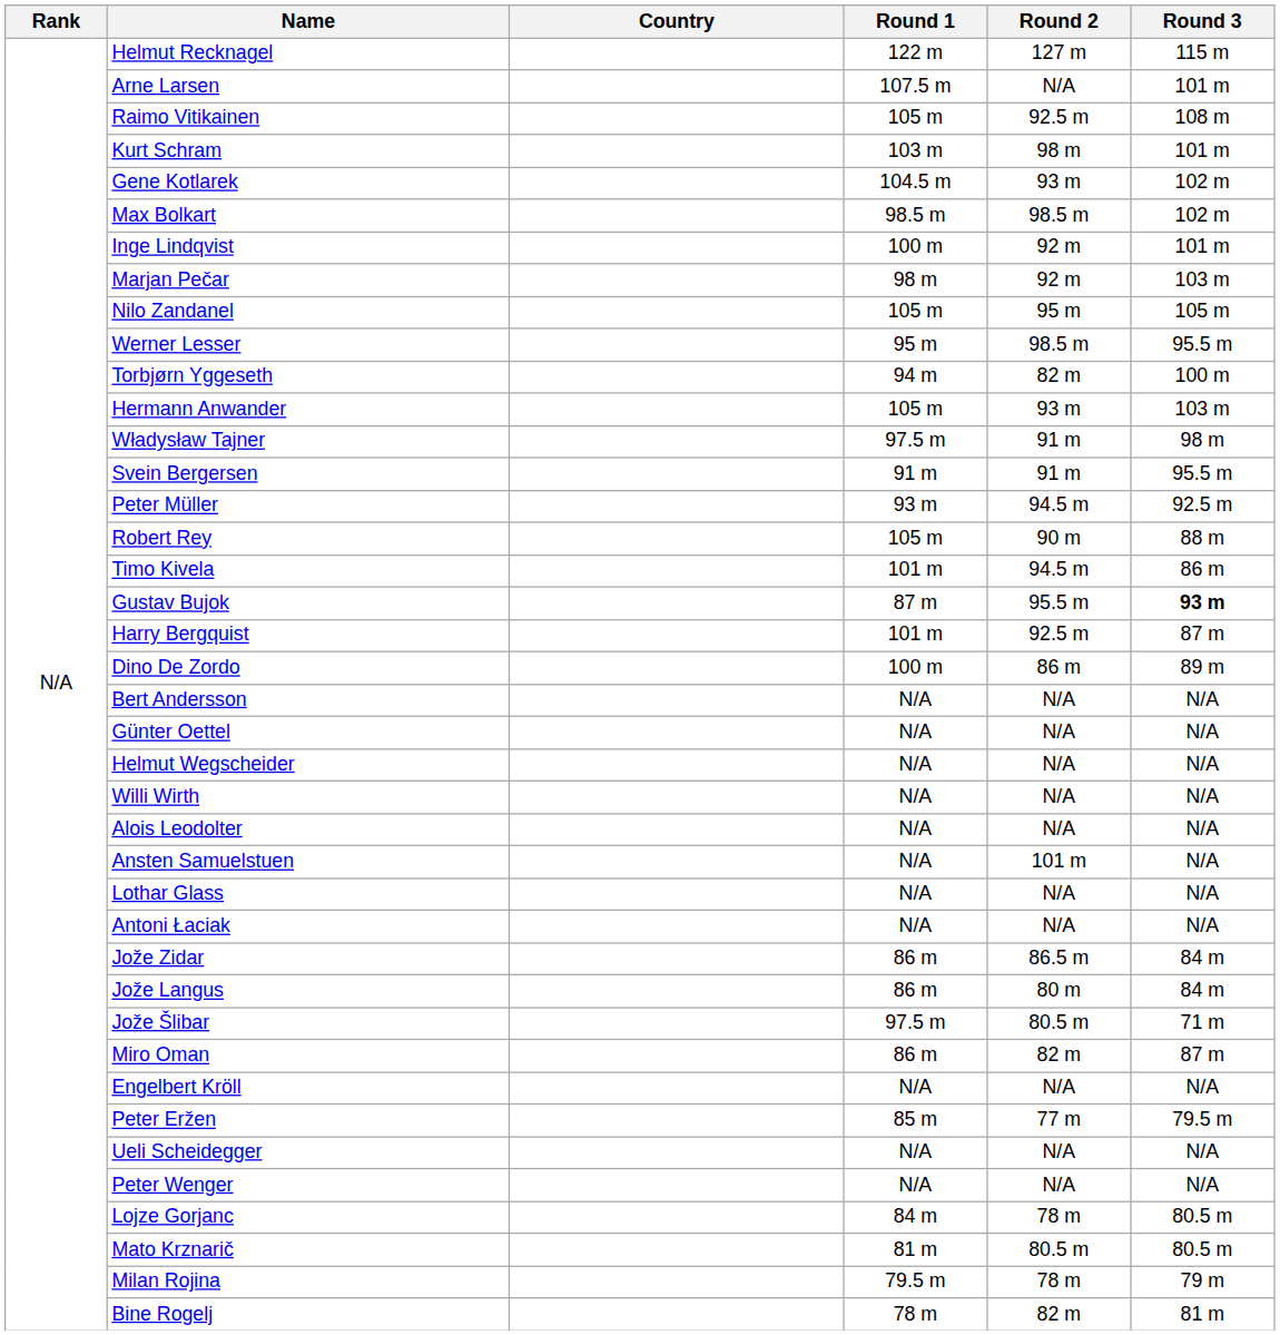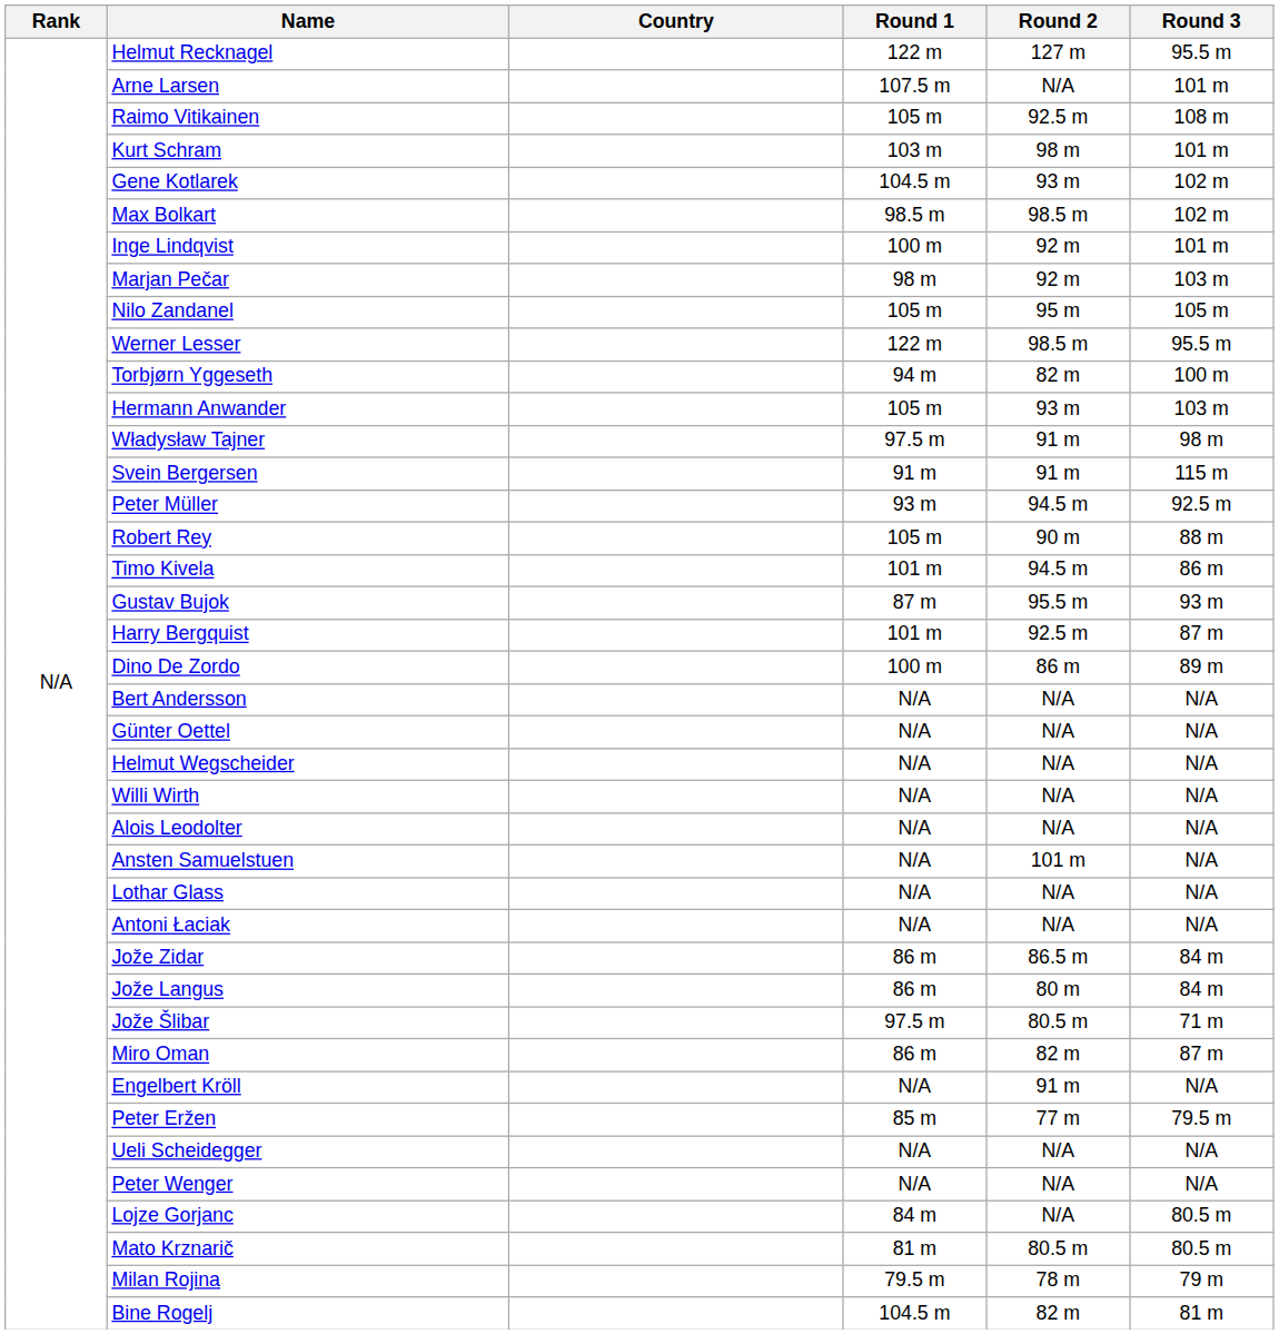 <table class="wikitable sortable" style="background:#fff; font-size:86%; width:70%; line-height:16px; border:grey solid 1px; border-collapse:collapse;">
 <tr>
 <th width="30">Rank</th>
 <th width="152">Name</th>
 <th width="125">Country</th>
 <th width="50">Round 1</th>
 <th width="50">Round 2</th>
 <th width="50">Round 3</th>
 </tr>
 <tr>
 <td align=center rowspan=40>N/A</td>
 <td><a href='#'>Helmut Recknagel</a></td>
 <td></td>
 <td align=center>122 m</td>
 <td align=center>127 m</td>
-<td align=center>115 m</td>
+<td align=center>95.5 m</td>
 </tr>
 <tr>
 <td><a href='#'>Arne Larsen</a></td>
 <td></td>
 <td align=center>107.5 m</td>
 <td align=center>N/A</td>
 <td align=center>101 m</td>
 </tr>
 <tr>
 <td><a href='#'>Raimo Vitikainen</a></td>
 <td></td>
 <td align=center>105 m</td>
 <td align=center>92.5 m</td>
 <td align=center>108 m</td>
 </tr>
 <tr>
 <td><a href='#'>Kurt Schram</a></td>
 <td></td>
 <td align=center>103 m</td>
 <td align=center>98 m</td>
 <td align=center>101 m</td>
 </tr>
 <tr>
 <td><a href='#'>Gene Kotlarek</a></td>
 <td></td>
 <td align=center>104.5 m</td>
 <td align=center>93 m</td>
 <td align=center>102 m</td>
 </tr>
 <tr>
 <td><a href='#'>Max Bolkart</a></td>
 <td></td>
 <td align=center>98.5 m</td>
 <td align=center>98.5 m</td>
 <td align=center>102 m</td>
 </tr>
 <tr>
 <td><a href='#'>Inge Lindqvist</a></td>
 <td></td>
 <td align=center>100 m</td>
 <td align=center>92 m</td>
 <td align=center>101 m</td>
 </tr>
 <tr>
 <td><a href='#'>Marjan Pečar</a></td>
 <td></td>
 <td align=center>98 m</td>
 <td align=center>92 m</td>
 <td align=center>103 m</td>
 </tr>
 <tr>
 <td><a href='#'>Nilo Zandanel</a></td>
 <td></td>
 <td align=center>105 m</td>
 <td align=center>95 m</td>
 <td align=center>105 m</td>
 </tr>
 <tr>
 <td><a href='#'>Werner Lesser</a></td>
 <td></td>
-<td align=center>95 m</td>
+<td align=center>122 m</td>
 <td align=center>98.5 m</td>
 <td align=center>95.5 m</td>
 </tr>
 <tr>
 <td><a href='#'>Torbjørn Yggeseth</a></td>
 <td></td>
 <td align=center>94 m</td>
 <td align=center>82 m</td>
 <td align=center>100 m</td>
 </tr>
 <tr>
 <td><a href='#'>Hermann Anwander</a></td>
 <td></td>
 <td align=center>105 m</td>
 <td align=center>93 m</td>
 <td align=center>103 m</td>
 </tr>
 <tr>
 <td><a href='#'>Władysław Tajner</a></td>
 <td></td>
 <td align=center>97.5 m</td>
 <td align=center>91 m</td>
 <td align=center>98 m</td>
 </tr>
 <tr>
 <td><a href='#'>Svein Bergersen</a></td>
 <td></td>
 <td align=center>91 m</td>
 <td align=center>91 m</td>
-<td align=center>95.5 m</td>
+<td align=center>115 m</td>
 </tr>
 <tr>
 <td><a href='#'>Peter Müller</a></td>
 <td></td>
 <td align=center>93 m</td>
 <td align=center>94.5 m</td>
 <td align=center>92.5 m</td>
 </tr>
 <tr>
 <td><a href='#'>Robert Rey</a></td>
 <td></td>
 <td align=center>105 m</td>
 <td align=center>90 m</td>
 <td align=center>88 m</td>
 </tr>
 <tr>
 <td><a href='#'>Timo Kivela</a></td>
 <td></td>
 <td align=center>101 m</td>
 <td align=center>94.5 m</td>
 <td align=center>86 m</td>
 </tr>
 <tr>
 <td><a href='#'>Gustav Bujok</a></td>
 <td></td>
 <td align=center>87 m</td>
 <td align=center>95.5 m</td>
-<td align=center><strong>93 m</strong></td>
+<td align=center>93 m</td>
 </tr>
 <tr>
 <td><a href='#'>Harry Bergquist</a></td>
 <td></td>
 <td align=center>101 m</td>
 <td align=center>92.5 m</td>
 <td align=center>87 m</td>
 </tr>
 <tr>
 <td><a href='#'>Dino De Zordo</a></td>
 <td></td>
 <td align=center>100 m</td>
 <td align=center>86 m</td>
 <td align=center>89 m</td>
 </tr>
 <tr>
 <td><a href='#'>Bert Andersson</a></td>
 <td></td>
 <td align=center>N/A</td>
 <td align=center>N/A</td>
 <td align=center>N/A</td>
 </tr>
 <tr>
 <td><a href='#'>Günter Oettel</a></td>
 <td></td>
 <td align=center>N/A</td>
 <td align=center>N/A</td>
 <td align=center>N/A</td>
 </tr>
 <tr>
 <td><a href='#'>Helmut Wegscheider</a></td>
 <td></td>
 <td align=center>N/A</td>
 <td align=center>N/A</td>
 <td align=center>N/A</td>
 </tr>
 <tr>
 <td><a href='#'>Willi Wirth</a></td>
 <td></td>
 <td align=center>N/A</td>
 <td align=center>N/A</td>
 <td align=center>N/A</td>
 </tr>
 <tr>
 <td><a href='#'>Alois Leodolter</a></td>
 <td></td>
 <td align=center>N/A</td>
 <td align=center>N/A</td>
 <td align=center>N/A</td>
 </tr>
 <tr>
 <td><a href='#'>Ansten Samuelstuen</a></td>
 <td></td>
 <td align=center>N/A</td>
 <td align=center>101 m</td>
 <td align=center>N/A</td>
 </tr>
 <tr>
 <td><a href='#'>Lothar Glass</a></td>
 <td></td>
 <td align=center>N/A</td>
 <td align=center>N/A</td>
 <td align=center>N/A</td>
 </tr>
 <tr>
 <td><a href='#'>Antoni Łaciak</a></td>
 <td></td>
 <td align=center>N/A</td>
 <td align=center>N/A</td>
 <td align=center>N/A</td>
 </tr>
 <tr>
 <td><a href='#'>Jože Zidar</a></td>
 <td></td>
 <td align=center>86 m</td>
 <td align=center>86.5 m</td>
 <td align=center>84 m</td>
 </tr>
 <tr>
 <td><a href='#'>Jože Langus</a></td>
 <td></td>
 <td align=center>86 m</td>
 <td align=center>80 m</td>
 <td align=center>84 m</td>
 </tr>
 <tr>
 <td><a href='#'>Jože Šlibar</a></td>
 <td></td>
 <td align=center>97.5 m</td>
 <td align=center>80.5 m</td>
 <td align=center>71 m</td>
 </tr>
 <tr>
 <td><a href='#'>Miro Oman</a></td>
 <td></td>
 <td align=center>86 m</td>
 <td align=center>82 m</td>
 <td align=center>87 m</td>
 </tr>
 <tr>
 <td><a href='#'>Engelbert Kröll</a></td>
 <td></td>
 <td align=center>N/A</td>
-<td align=center>N/A</td>
+<td align=center>91 m</td>
 <td align=center>N/A</td>
 </tr>
 <tr>
 <td><a href='#'>Peter Eržen</a></td>
 <td></td>
 <td align=center>85 m</td>
 <td align=center>77 m</td>
 <td align=center>79.5 m</td>
 </tr>
 <tr>
 <td><a href='#'>Ueli Scheidegger</a></td>
 <td></td>
 <td align=center>N/A</td>
 <td align=center>N/A</td>
 <td align=center>N/A</td>
 </tr>
 <tr>
 <td><a href='#'>Peter Wenger</a></td>
 <td></td>
 <td align=center>N/A</td>
 <td align=center>N/A</td>
 <td align=center>N/A</td>
 </tr>
 <tr>
 <td><a href='#'>Lojze Gorjanc</a></td>
 <td></td>
 <td align=center>84 m</td>
-<td align=center>78 m</td>
+<td align=center>N/A</td>
 <td align=center>80.5 m</td>
 </tr>
 <tr>
 <td><a href='#'>Mato Krznarič</a></td>
 <td></td>
 <td align=center>81 m</td>
 <td align=center>80.5 m</td>
 <td align=center>80.5 m</td>
 </tr>
 <tr>
 <td><a href='#'>Milan Rojina</a></td>
 <td></td>
 <td align=center>79.5 m</td>
 <td align=center>78 m</td>
 <td align=center>79 m</td>
 </tr>
 <tr>
 <td><a href='#'>Bine Rogelj</a></td>
 <td></td>
-<td align=center>78 m</td>
+<td align=center>104.5 m</td>
 <td align=center>82 m</td>
 <td align=center>81 m</td>
 </tr>
 </table>
